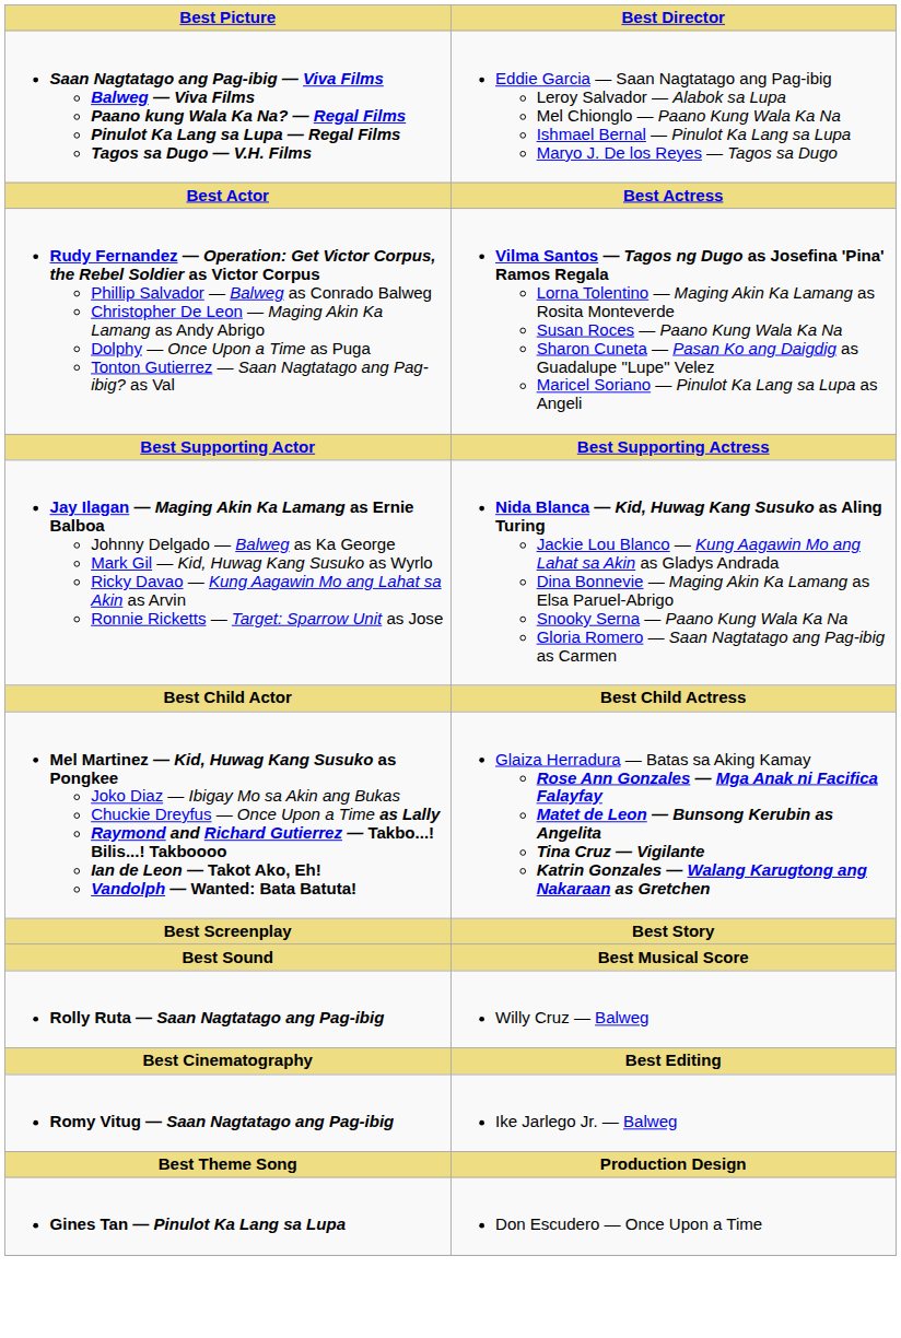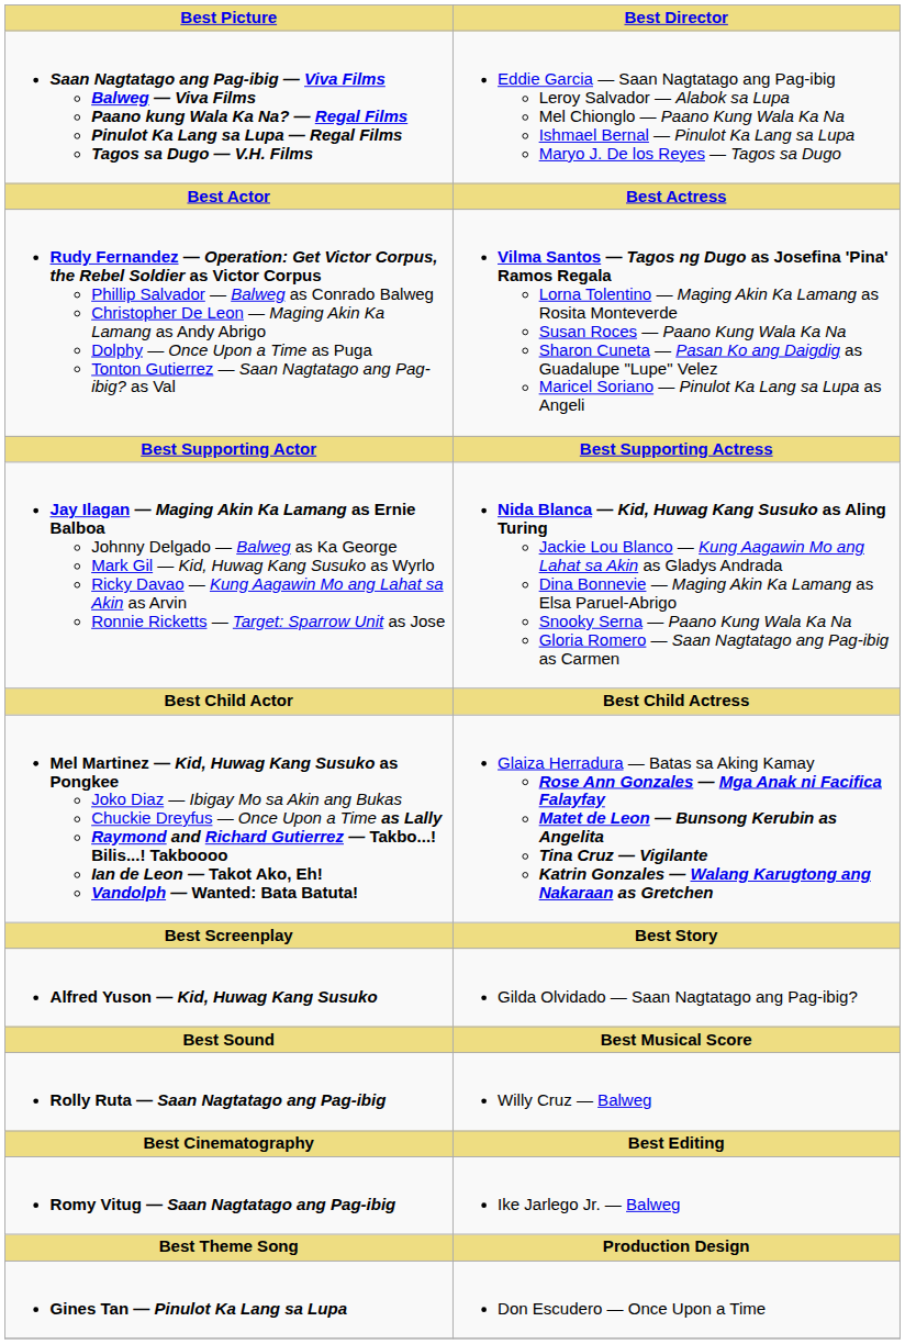 <table class=wikitable>
 <tr>
 <th style="background:#EEDD82; width:50%"><a href='#'>Best Picture</a></th>
 <th style="background:#EEDD82; width:50%"><a href='#'>Best Director</a></th>
 </tr>
 <tr>
 <td valign="top"><br><ul><li><strong><em>Saan Nagtatago ang Pag-ibig<em> — <a href='#'>Viva Films</a><strong><ul><li></em><a href='#'>Balweg</a><em> — Viva Films</li><li></em>Paano kung Wala Ka Na?<em> — <a href='#'>Regal Films</a></li><li></em>Pinulot Ka Lang sa Lupa<em> — Regal Films</li><li></em>Tagos sa Dugo<em> — V.H. Films</li></ul></li></ul></td>
 <td valign="top"><br><ul><li></strong><a href='#'>Eddie Garcia</a> — </em>Saan Nagtatago ang Pag-ibig</em></strong><ul><li>Leroy Salvador — <em>Alabok sa Lupa</em></li><li>Mel Chionglo — <em>Paano Kung Wala Ka Na</em></li><li><a href='#'>Ishmael Bernal</a> — <em> Pinulot Ka Lang sa Lupa</em></li><li><a href='#'>Maryo J. De los Reyes</a> — <em>Tagos sa Dugo</em></li></ul></li></ul></td>
 </tr>
 <tr>
 <th style="background:#EEDD82; width:50%"><a href='#'>Best Actor</a></th>
 <th style="background:#EEDD82; width:50%"><a href='#'>Best Actress</a></th>
 </tr>
 <tr>
 <td valign="top"><br><ul><li><strong><a href='#'>Rudy Fernandez</a> — <em>Operation: Get Victor Corpus, the Rebel Soldier</em> as Victor Corpus</strong><ul><li><a href='#'>Phillip Salvador</a> — <em><a href='#'>Balweg</a></em> as Conrado Balweg</li><li><a href='#'>Christopher De Leon</a> — <em>Maging Akin Ka Lamang</em> as Andy Abrigo</li><li><a href='#'>Dolphy</a> — <em>Once Upon a Time</em> as Puga</li><li><a href='#'>Tonton Gutierrez</a> — <em>Saan Nagtatago ang Pag-ibig?</em> as Val</li></ul></li></ul></td>
 <td valign="top"><br><ul><li><strong><a href='#'>Vilma Santos</a> — <em>Tagos ng Dugo</em> as Josefina 'Pina' Ramos Regala</strong><ul><li><a href='#'>Lorna Tolentino</a> — <em>Maging Akin Ka Lamang</em> as Rosita Monteverde</li><li><a href='#'>Susan Roces</a> — <em>Paano Kung Wala Ka Na</em></li><li><a href='#'>Sharon Cuneta</a> — <em><a href='#'>Pasan Ko ang Daigdig</a></em> as Guadalupe "Lupe" Velez</li><li><a href='#'>Maricel Soriano</a> — <em>Pinulot Ka Lang sa Lupa</em> as Angeli</li></ul></li></ul></td>
 </tr>
 <tr>
 <th style="background:#EEDD82; width:50%"><a href='#'>Best Supporting Actor</a></th>
 <th style="background:#EEDD82; width:50%"><a href='#'>Best Supporting Actress</a></th>
 </tr>
 <tr>
 <td valign="top"><br><ul><li><strong><a href='#'>Jay Ilagan</a> — <em>Maging Akin Ka Lamang</em> as Ernie Balboa</strong><ul><li>Johnny Delgado — <em><a href='#'>Balweg</a></em> as Ka George</li><li><a href='#'>Mark Gil</a> — <em>Kid, Huwag Kang Susuko</em> as Wyrlo</li><li><a href='#'>Ricky Davao</a> — <em><a href='#'>Kung Aagawin Mo ang Lahat sa Akin</a></em> as Arvin</li><li><a href='#'>Ronnie Ricketts</a> — <em><a href='#'>Target: Sparrow Unit</a></em> as Jose</li></ul></li></ul></td>
 <td valign="top"><br><ul><li><strong><a href='#'>Nida Blanca</a> — <em>Kid, Huwag Kang Susuko</em> as Aling Turing</strong><ul><li><a href='#'>Jackie Lou Blanco</a> — <em><a href='#'>Kung Aagawin Mo ang Lahat sa Akin</a></em> as Gladys Andrada</li><li><a href='#'>Dina Bonnevie</a> — <em>Maging Akin Ka Lamang</em> as Elsa Paruel-Abrigo</li><li><a href='#'>Snooky Serna</a> — <em>Paano Kung Wala Ka Na</em></li><li><a href='#'>Gloria Romero</a>  — <em>Saan Nagtatago ang Pag-ibig</em> as Carmen</li></ul></li></ul></td>
 </tr>
 <tr>
 <th style="background:#EEDD82; width:50%">Best Child Actor</th>
 <th style="background:#EEDD82; width:50%">Best Child Actress</th>
 </tr>
 <tr>
 <td valign="top"><br><ul><li><strong>Mel Martinez — <em>Kid, Huwag Kang Susuko</em> as Pongkee</strong><ul><li><a href='#'>Joko Diaz</a> — <em>Ibigay Mo sa Akin ang Bukas</em></li><li><a href='#'>Chuckie Dreyfus</a> — <em>Once Upon a Time<strong> as Lally</li><li><a href='#'>Raymond</a> and <a href='#'>Richard Gutierrez</a> — </em>Takbo...! Bilis...! Takboooo<em></li><li>Ian de Leon — </em>Takot Ako, Eh!<em></li><li><a href='#'>Vandolph</a> — </em>Wanted: Bata Batuta!<em></li></ul></li></ul></td>
 <td valign="top"><br><ul><li></strong><a href='#'>Glaiza Herradura</a> — </em>Batas sa Aking Kamay<strong><em><ul><li><a href='#'>Rose Ann Gonzales</a> — <em><a href='#'>Mga Anak ni Facifica Falayfay</a></em></li><li><a href='#'>Matet de Leon</a> — <em>Bunsong Kerubin</em> as Angelita</li><li>Tina Cruz — <em>Vigilante</em></li><li>Katrin Gonzales — <em><a href='#'>Walang Karugtong ang Nakaraan</a></em> as Gretchen</li></ul></li></ul></td>
 </tr>
 <tr>
 <th style="background:#EEDD82; width:50%">Best Screenplay</th>
 <th style="background:#EEDD82; width:50%">Best Story</th>
 </tr>
 <tr>
+<td valign="top"><br><ul><li><strong>Alfred Yuson — <em>Kid, Huwag Kang Susuko</em></strong></li></ul></td>
+<td valign="top"><br><ul><li></strong>Gilda Olvidado — </em>Saan Nagtatago ang Pag-ibig?<strong><em></li></ul></td>
+</tr>
+<tr>
 <th style="background:#EEDD82; width:50%">Best Sound</th>
 <th style="background:#EEDD82; width:50%">Best Musical Score</th>
 </tr>
 <tr>
 <td valign="top"><br><ul><li><strong> Rolly Ruta — <em>Saan Nagtatago ang Pag-ibig</em></strong></li></ul></td>
 <td valign="top"><br><ul><li></strong> Willy Cruz — </em><a href='#'>Balweg</a><strong><em></li></ul></td>
 </tr>
 <tr>
 <th style="background:#EEDD82; width:50%">Best Cinematography</th>
 <th style="background:#EEDD82; width:50%">Best Editing</th>
 </tr>
 <tr>
 <td valign="top"><br><ul><li><strong>Romy Vitug — <em>Saan Nagtatago ang Pag-ibig</em></strong></li></ul></td>
 <td valign="top"><br><ul><li></strong>Ike Jarlego Jr. — </em><a href='#'>Balweg</a><strong><em></li></ul></td>
 </tr>
 <tr>
 <th style="background:#EEDD82; width:50%">Best Theme Song</th>
 <th style="background:#EEDD82; width:50%">Production Design</th>
 </tr>
 <tr>
 <td valign="top"><br><ul><li><strong>Gines Tan — <em>Pinulot Ka Lang sa Lupa</em></strong></li></ul></td>
 <td valign="top"><br><ul><li></strong>Don Escudero — </em>Once Upon a Time<strong><em></li></ul></td>
 </tr>
 <tr>
 </tr>
 </table>
